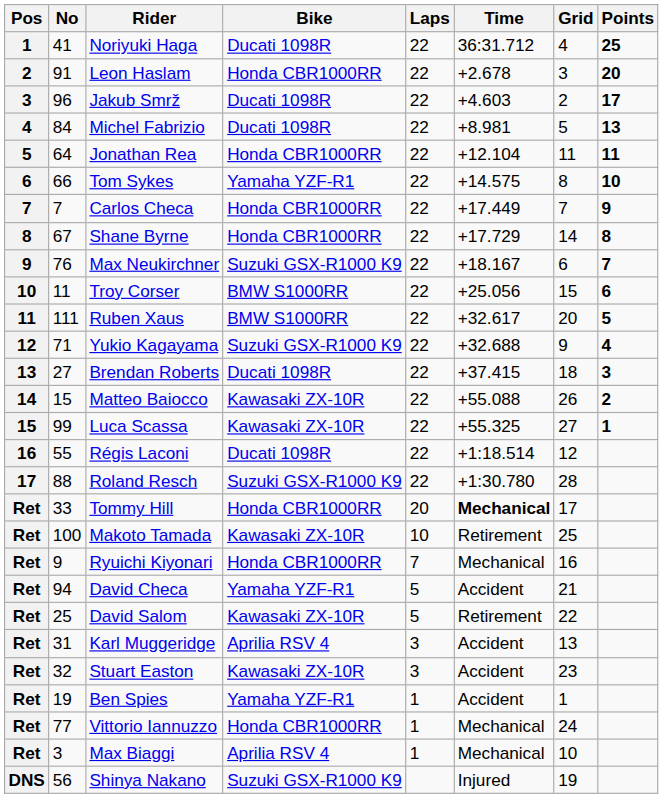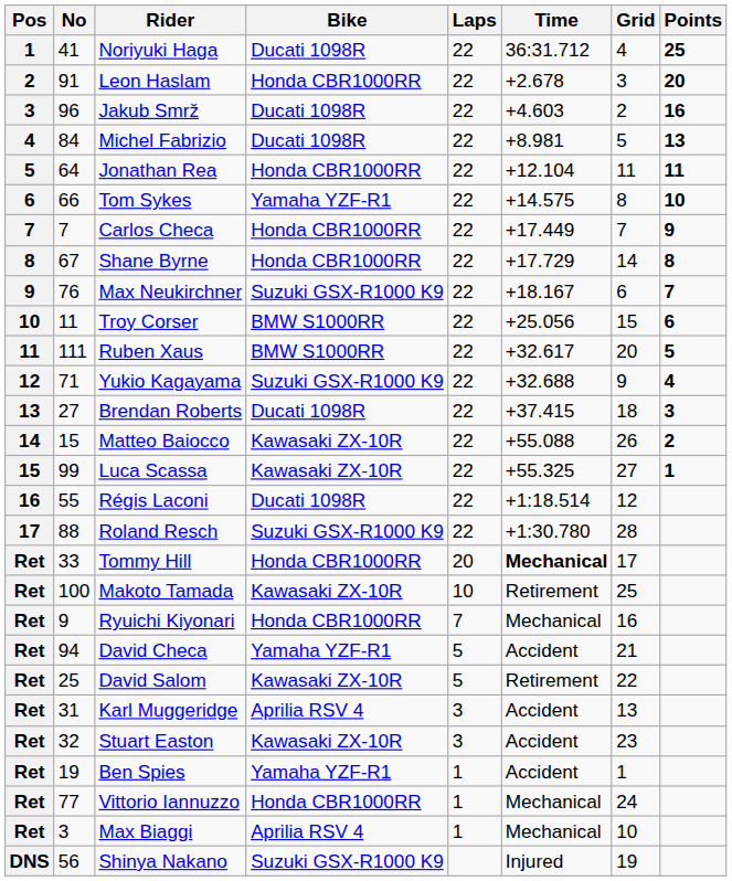 <table class="wikitable" style="font-size: 95%;">
 <tr>
 <th>Pos</th>
 <th>No</th>
 <th>Rider</th>
 <th>Bike</th>
 <th>Laps</th>
 <th>Time</th>
 <th>Grid</th>
 <th>Points</th>
 </tr>
 <tr>
 <th>1</th>
 <td>41</td>
 <td> <a href='#'>Noriyuki Haga</a></td>
 <td><a href='#'>Ducati 1098R</a></td>
 <td>22</td>
 <td>36:31.712</td>
 <td>4</td>
 <td><strong>25</strong></td>
 </tr>
 <tr>
 <th>2</th>
 <td>91</td>
 <td> <a href='#'>Leon Haslam</a></td>
 <td><a href='#'>Honda CBR1000RR</a></td>
 <td>22</td>
 <td>+2.678</td>
 <td>3</td>
 <td><strong>20</strong></td>
 </tr>
 <tr>
 <th>3</th>
 <td>96</td>
 <td> <a href='#'>Jakub Smrž</a></td>
 <td><a href='#'>Ducati 1098R</a></td>
 <td>22</td>
 <td>+4.603</td>
 <td>2</td>
-<td><strong>17</strong></td>
+<td><strong>16</strong></td>
 </tr>
 <tr>
 <th>4</th>
 <td>84</td>
 <td> <a href='#'>Michel Fabrizio</a></td>
 <td><a href='#'>Ducati 1098R</a></td>
 <td>22</td>
 <td>+8.981</td>
 <td>5</td>
 <td><strong>13</strong></td>
 </tr>
 <tr>
 <th>5</th>
 <td>64</td>
 <td> <a href='#'>Jonathan Rea</a></td>
 <td><a href='#'>Honda CBR1000RR</a></td>
 <td>22</td>
 <td>+12.104</td>
 <td>11</td>
 <td><strong>11</strong></td>
 </tr>
 <tr>
 <th>6</th>
 <td>66</td>
 <td> <a href='#'>Tom Sykes</a></td>
 <td><a href='#'>Yamaha YZF-R1</a></td>
 <td>22</td>
 <td>+14.575</td>
 <td>8</td>
 <td><strong>10</strong></td>
 </tr>
 <tr>
 <th>7</th>
 <td>7</td>
 <td> <a href='#'>Carlos Checa</a></td>
 <td><a href='#'>Honda CBR1000RR</a></td>
 <td>22</td>
 <td>+17.449</td>
 <td>7</td>
 <td><strong>9</strong></td>
 </tr>
 <tr>
 <th>8</th>
 <td>67</td>
 <td> <a href='#'>Shane Byrne</a></td>
 <td><a href='#'>Honda CBR1000RR</a></td>
 <td>22</td>
 <td>+17.729</td>
 <td>14</td>
 <td><strong>8</strong></td>
 </tr>
 <tr>
 <th>9</th>
 <td>76</td>
 <td> <a href='#'>Max Neukirchner</a></td>
 <td><a href='#'>Suzuki GSX-R1000 K9</a></td>
 <td>22</td>
 <td>+18.167</td>
 <td>6</td>
 <td><strong>7</strong></td>
 </tr>
 <tr>
 <th>10</th>
 <td>11</td>
 <td> <a href='#'>Troy Corser</a></td>
 <td><a href='#'>BMW S1000RR</a></td>
 <td>22</td>
 <td>+25.056</td>
 <td>15</td>
 <td><strong>6</strong></td>
 </tr>
 <tr>
 <th>11</th>
 <td>111</td>
 <td> <a href='#'>Ruben Xaus</a></td>
 <td><a href='#'>BMW S1000RR</a></td>
 <td>22</td>
 <td>+32.617</td>
 <td>20</td>
 <td><strong>5</strong></td>
 </tr>
 <tr>
 <th>12</th>
 <td>71</td>
 <td> <a href='#'>Yukio Kagayama</a></td>
 <td><a href='#'>Suzuki GSX-R1000 K9</a></td>
 <td>22</td>
 <td>+32.688</td>
 <td>9</td>
 <td><strong>4</strong></td>
 </tr>
 <tr>
 <th>13</th>
 <td>27</td>
 <td> <a href='#'>Brendan Roberts</a></td>
 <td><a href='#'>Ducati 1098R</a></td>
 <td>22</td>
 <td>+37.415</td>
 <td>18</td>
 <td><strong>3</strong></td>
 </tr>
 <tr>
 <th>14</th>
 <td>15</td>
 <td> <a href='#'>Matteo Baiocco</a></td>
 <td><a href='#'>Kawasaki ZX-10R</a></td>
 <td>22</td>
 <td>+55.088</td>
 <td>26</td>
 <td><strong>2</strong></td>
 </tr>
 <tr>
 <th>15</th>
 <td>99</td>
 <td> <a href='#'>Luca Scassa</a></td>
 <td><a href='#'>Kawasaki ZX-10R</a></td>
 <td>22</td>
 <td>+55.325</td>
 <td>27</td>
 <td><strong>1</strong></td>
 </tr>
 <tr>
 <th>16</th>
 <td>55</td>
 <td> <a href='#'>Régis Laconi</a></td>
 <td><a href='#'>Ducati 1098R</a></td>
 <td>22</td>
 <td>+1:18.514</td>
 <td>12</td>
 <td></td>
 </tr>
 <tr>
 <th>17</th>
 <td>88</td>
 <td> <a href='#'>Roland Resch</a></td>
 <td><a href='#'>Suzuki GSX-R1000 K9</a></td>
 <td>22</td>
 <td>+1:30.780</td>
 <td>28</td>
 <td></td>
 </tr>
 <tr>
 <th>Ret</th>
 <td>33</td>
 <td> <a href='#'>Tommy Hill</a></td>
 <td><a href='#'>Honda CBR1000RR</a></td>
 <td>20</td>
 <td><strong>Mechanical</strong></td>
 <td>17</td>
 <td></td>
 </tr>
 <tr>
 <th>Ret</th>
 <td>100</td>
 <td> <a href='#'>Makoto Tamada</a></td>
 <td><a href='#'>Kawasaki ZX-10R</a></td>
 <td>10</td>
 <td>Retirement</td>
 <td>25</td>
 <td></td>
 </tr>
 <tr>
 <th>Ret</th>
 <td>9</td>
 <td> <a href='#'>Ryuichi Kiyonari</a></td>
 <td><a href='#'>Honda CBR1000RR</a></td>
 <td>7</td>
 <td>Mechanical</td>
 <td>16</td>
 <td></td>
 </tr>
 <tr>
 <th>Ret</th>
 <td>94</td>
 <td> <a href='#'>David Checa</a></td>
 <td><a href='#'>Yamaha YZF-R1</a></td>
 <td>5</td>
 <td>Accident</td>
 <td>21</td>
 <td></td>
 </tr>
 <tr>
 <th>Ret</th>
 <td>25</td>
 <td> <a href='#'>David Salom</a></td>
 <td><a href='#'>Kawasaki ZX-10R</a></td>
 <td>5</td>
 <td>Retirement</td>
 <td>22</td>
 <td></td>
 </tr>
 <tr>
 <th>Ret</th>
 <td>31</td>
 <td> <a href='#'>Karl Muggeridge</a></td>
 <td><a href='#'>Aprilia RSV 4</a></td>
 <td>3</td>
 <td>Accident</td>
 <td>13</td>
 <td></td>
 </tr>
 <tr>
 <th>Ret</th>
 <td>32</td>
 <td> <a href='#'>Stuart Easton</a></td>
 <td><a href='#'>Kawasaki ZX-10R</a></td>
 <td>3</td>
 <td>Accident</td>
 <td>23</td>
 <td></td>
 </tr>
 <tr>
 <th>Ret</th>
 <td>19</td>
 <td> <a href='#'>Ben Spies</a></td>
 <td><a href='#'>Yamaha YZF-R1</a></td>
 <td>1</td>
 <td>Accident</td>
 <td>1</td>
 <td></td>
 </tr>
 <tr>
 <th>Ret</th>
 <td>77</td>
 <td> <a href='#'>Vittorio Iannuzzo</a></td>
 <td><a href='#'>Honda CBR1000RR</a></td>
 <td>1</td>
 <td>Mechanical</td>
 <td>24</td>
 <td></td>
 </tr>
 <tr>
 <th>Ret</th>
 <td>3</td>
 <td> <a href='#'>Max Biaggi</a></td>
 <td><a href='#'>Aprilia RSV 4</a></td>
 <td>1</td>
 <td>Mechanical</td>
 <td>10</td>
 <td></td>
 </tr>
 <tr>
 <th>DNS</th>
 <td>56</td>
 <td> <a href='#'>Shinya Nakano</a></td>
 <td><a href='#'>Suzuki GSX-R1000 K9</a></td>
 <td></td>
 <td>Injured</td>
 <td>19</td>
 <td></td>
 </tr>
 </table>
